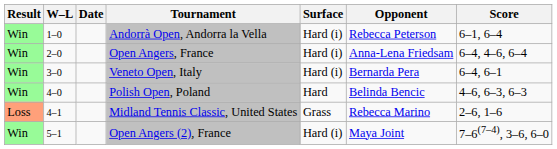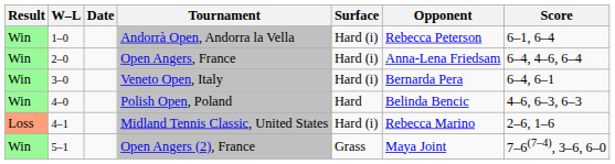 <table class="sortable wikitable">
 <tr>
 <th>Result</th>
 <th class="unsortable">W–L</th>
 <th>Date</th>
 <th>Tournament</th>
 <th>Surface</th>
 <th>Opponent</th>
 <th class="unsortable">Score</th>
 </tr>
 <tr>
 <td bgcolor=98FB98>Win</td>
 <td><small>1–0</small></td>
 <td><a href='#'></a></td>
 <td bgcolor=silver><a href='#'>Andorrà Open</a>, Andorra la Vella</td>
 <td>Hard (i)</td>
 <td> <a href='#'>Rebecca Peterson</a></td>
 <td>6–1, 6–4</td>
 </tr>
 <tr>
 <td bgcolor=98FB98>Win</td>
 <td><small>2–0</small></td>
 <td><a href='#'></a></td>
 <td bgcolor=silver><a href='#'>Open Angers</a>, France</td>
 <td>Hard (i)</td>
 <td> <a href='#'>Anna-Lena Friedsam</a></td>
 <td>6–4, 4–6, 6–4</td>
 </tr>
 <tr>
 <td bgcolor=98FB98>Win</td>
 <td><small>3–0</small></td>
 <td><a href='#'></a></td>
 <td bgcolor=silver><a href='#'>Veneto Open</a>, Italy</td>
 <td>Hard (i)</td>
 <td> <a href='#'>Bernarda Pera</a></td>
 <td>6–4, 6–1</td>
 </tr>
 <tr>
 <td bgcolor=98FB98>Win</td>
 <td><small>4–0</small></td>
 <td><a href='#'></a></td>
 <td bgcolor=silver><a href='#'>Polish Open</a>, Poland</td>
 <td>Hard</td>
 <td> <a href='#'>Belinda Bencic</a></td>
 <td>4–6, 6–3, 6–3</td>
 </tr>
 <tr>
 <td bgcolor=ffa07a>Loss</td>
 <td><small>4–1</small></td>
 <td><a href='#'></a></td>
 <td bgcolor=silver><a href='#'>Midland Tennis Classic</a>, United States</td>
-<td>Grass</td>
+<td>Hard (i)</td>
 <td> <a href='#'>Rebecca Marino</a></td>
 <td>2–6, 1–6</td>
 </tr>
 <tr>
 <td bgcolor=98FB98>Win</td>
 <td><small>5–1</small></td>
 <td><a href='#'></a></td>
 <td bgcolor=silver><a href='#'>Open Angers (2)</a>, France</td>
-<td>Hard (i)</td>
+<td>Grass</td>
 <td> <a href='#'>Maya Joint</a></td>
 <td>7–6<sup>(7–4)</sup>, 3–6, 6–0</td>
 </tr>
 </table>
